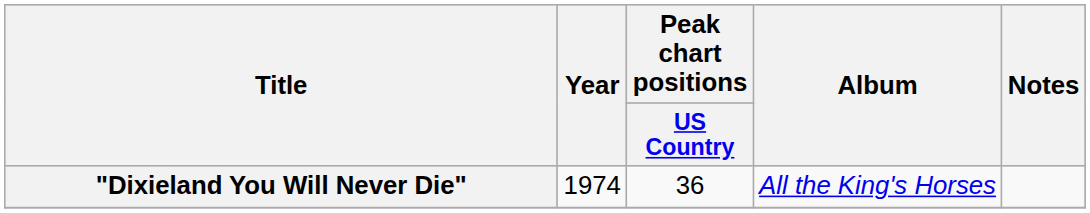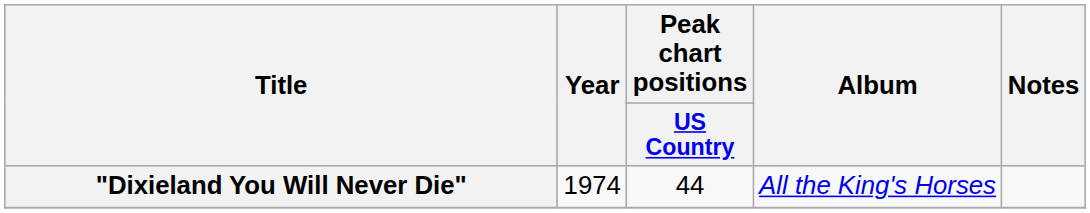 <table class="wikitable plainrowheaders" style="text-align:center;" border="1">
 <tr>
 <th scope="col" rowspan="2" style="width:21em;">Title</th>
 <th scope="col" rowspan="2">Year</th>
 <th scope="col" colspan="1">Peak<br>chart<br>positions</th>
 <th scope="col" rowspan="2">Album</th>
 <th scope="col" rowspan="2">Notes</th>
 </tr>
 <tr>
 <th scope="col" style="width:3em;font-size:90%;"><a href='#'>US Country</a><br></th>
 </tr>
 <tr>
 <th scope="row">"Dixieland You Will Never Die"</th>
 <td>1974</td>
-<td>36</td>
+<td>44</td>
 <td><em><a href='#'>All the King's Horses</a></em></td>
 <td></td>
 </tr>
 <tr>
 </tr>
 </table>
